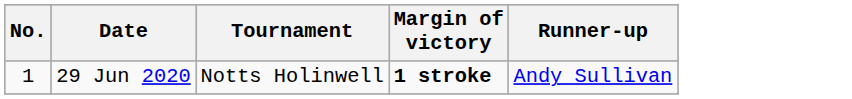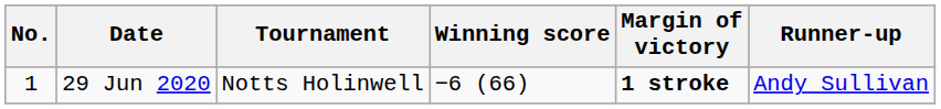 <table class="wikitable" style="font-size:95%;">
 <tr>
 <th>No.</th>
 <th>Date</th>
 <th>Tournament</th>
+<th>Winning score</th>
 <th>Margin of<br>victory</th>
 <th>Runner-up</th>
 </tr>
 <tr>
 <td align=center>1</td>
 <td align=right>29 Jun <a href='#'>2020</a></td>
 <td>Notts Holinwell</td>
+<td>−6 (66)</td>
 <td><strong>1 stroke</strong></td>
 <td> <a href='#'>Andy Sullivan</a></td>
 </tr>
 </table>
